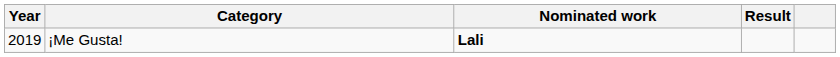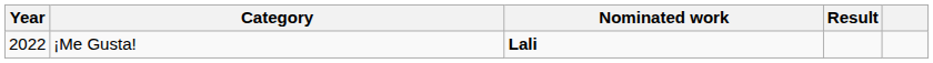 <table class="wikitable plainrowheaders" style="width:70%;">
 <tr>
 <th scope="col" style="width:4%;">Year</th>
 <th scope="col" style="width:50%;">Category</th>
 <th scope="col" style="width:35%;">Nominated work</th>
 <th scope="col" style="width:6%;">Result</th>
 <th scope="col" style="width:6%;"></th>
 </tr>
 <tr>
-<td align=center>2019</td>
+<td align=center>2022</td>
 <td>¡Me Gusta!</td>
 <td><strong>Lali</strong></td>
 <td></td>
 <td align=center></td>
 </tr>
 </table>
